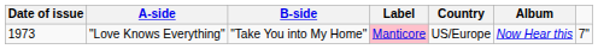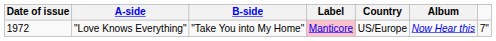 <table class="wikitable">
 <tr>
 <th>Date of issue</th>
 <th><a href='#'>A-side</a></th>
 <th><a href='#'>B-side</a></th>
 <th>Label</th>
 <th>Country</th>
 <th>Album</th>
 </tr>
 <tr>
-<td>1973</td>
+<td>1972</td>
 <td>"Love Knows Everything"</td>
 <td>"Take You into My Home"</td>
 <td style="background: pink;"><a href='#'>Manticore</a></td>
 <td>US/Europe</td>
 <td><em><a href='#'>Now Hear this</a></em></td>
 <td align="center">7"</td>
 </tr>
 </table>
